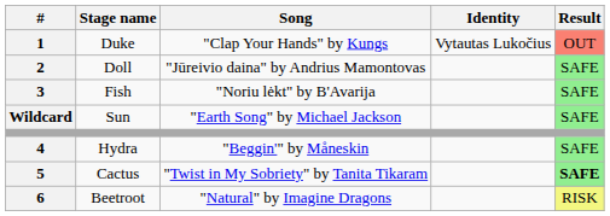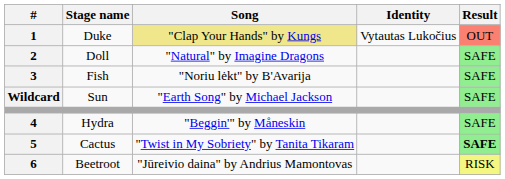 <table class="wikitable plainrowheaders" style="text-align: center;">
 <tr>
 <th>#</th>
 <th>Stage name</th>
 <th>Song</th>
 <th>Identity</th>
 <th>Result</th>
 </tr>
 <tr>
 <th>1</th>
 <td>Duke</td>
-<td>"Clap Your Hands" by <a href='#'>Kungs</a></td>
+<td style="background: khaki;">"Clap Your Hands" by <a href='#'>Kungs</a></td>
 <td>Vytautas Lukočius</td>
 <td bgcolor="salmon">OUT</td>
 </tr>
 <tr>
 <th>2</th>
 <td>Doll</td>
-<td>"Jūreivio daina" by Andrius Mamontovas</td>
+<td>"<a href='#'>Natural</a>" by <a href='#'>Imagine Dragons</a></td>
 <td></td>
 <td bgcolor="lightgreen">SAFE</td>
 </tr>
 <tr>
 <th>3</th>
 <td>Fish</td>
 <td>"Noriu lėkt" by B'Avarija</td>
 <td></td>
 <td bgcolor="lightgreen">SAFE</td>
 </tr>
 <tr>
 <th>Wildcard</th>
 <td>Sun</td>
 <td>"<a href='#'>Earth Song</a>" by <a href='#'>Michael Jackson</a></td>
 <td></td>
 <td bgcolor="lightgreen">SAFE</td>
 </tr>
 <tr>
 <td colspan="5" style="background:darkgray"></td>
 </tr>
 <tr>
 <th>4</th>
 <td>Hydra</td>
 <td>"<a href='#'>Beggin'</a>" by <a href='#'>Måneskin</a></td>
 <td></td>
 <td bgcolor="lightgreen">SAFE</td>
 </tr>
 <tr>
 <th>5</th>
 <td>Cactus</td>
 <td>"<a href='#'>Twist in My Sobriety</a>" by <a href='#'>Tanita Tikaram</a></td>
 <td></td>
 <td bgcolor="lightgreen"><strong>SAFE</strong></td>
 </tr>
 <tr>
 <th>6</th>
 <td>Beetroot</td>
-<td>"<a href='#'>Natural</a>" by <a href='#'>Imagine Dragons</a></td>
+<td>"Jūreivio daina" by Andrius Mamontovas</td>
 <td></td>
 <td bgcolor="#F3F781">RISK</td>
 </tr>
 </table>
